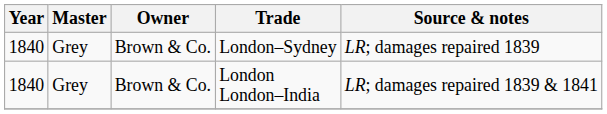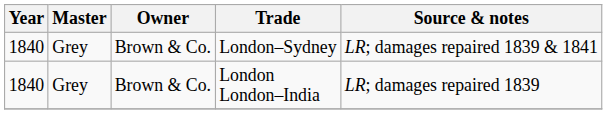 <table class=" wikitable">
 <tr>
 <th>Year</th>
 <th>Master</th>
 <th>Owner</th>
 <th>Trade</th>
 <th>Source & notes</th>
 </tr>
 <tr>
 <td>1840</td>
 <td>Grey</td>
 <td>Brown & Co.</td>
 <td>London–Sydney</td>
-<td><em>LR</em>; damages repaired 1839</td>
+<td><em>LR</em>; damages repaired 1839 & 1841</td>
 </tr>
 <tr>
 <td>1840</td>
 <td>Grey</td>
 <td>Brown & Co.</td>
 <td>London<br>London–India</td>
-<td><em>LR</em>; damages repaired 1839 & 1841</td>
+<td><em>LR</em>; damages repaired 1839</td>
 </tr>
 <tr>
 </tr>
 </table>
